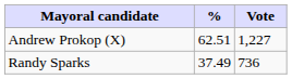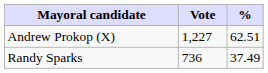 <table class="wikitable">
 <tr>
 <th style="background:#ddf; width:200px;">Mayoral candidate</th>
+<th style="background:#ddf; width:50px;">Vote</th>
 <th style="background:#ddf; width:30px;">%</th>
-<th style="background:#ddf; width:50px;">Vote</th>
 </tr>
 <tr>
 <td>Andrew Prokop (X)</td>
+<td>1,227</td>
 <td>62.51</td>
-<td>1,227</td>
 </tr>
 <tr>
 <td>Randy Sparks</td>
+<td>736</td>
 <td>37.49</td>
-<td>736</td>
 </tr>
 </table>
